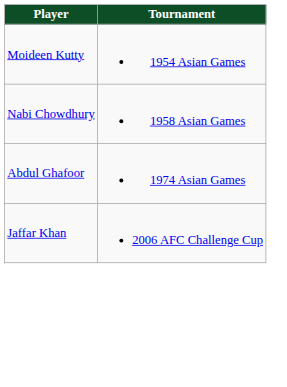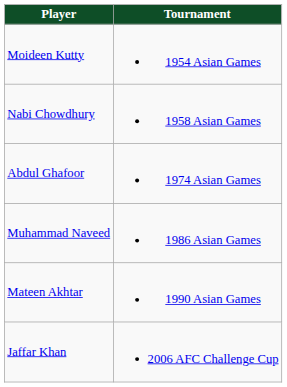 <table class="wikitable" style="text-align: center;">
 <tr>
 <th style="color:#FFFFFF;background:#0E4E27">Player</th>
 <th style="color:#FFFFFF;background:#0E4E27">Tournament</th>
 </tr>
 <tr>
 <td style="text-align:left;"><a href='#'>Moideen Kutty</a></td>
 <td><br><ul><li><a href='#'>1954 Asian Games</a></li></ul></td>
 </tr>
 <tr>
 <td style="text-align:left;"><a href='#'>Nabi Chowdhury</a></td>
 <td><br><ul><li><a href='#'>1958 Asian Games</a></li></ul></td>
 </tr>
 <tr>
 <td style="text-align:left;"><a href='#'>Abdul Ghafoor</a></td>
 <td><br><ul><li><a href='#'>1974 Asian Games</a></li></ul></td>
 </tr>
 <tr>
+<td style="text-align:left;"><a href='#'>Muhammad Naveed</a></td>
+<td><br><ul><li><a href='#'>1986 Asian Games</a></li></ul></td>
+</tr>
+<tr>
+<td style="text-align:left;"><a href='#'>Mateen Akhtar</a></td>
+<td><br><ul><li><a href='#'>1990 Asian Games</a></li></ul></td>
+</tr>
+<tr>
 <td style="text-align:left;"><a href='#'>Jaffar Khan</a></td>
 <td><br><ul><li><a href='#'>2006 AFC Challenge Cup</a></li></ul></td>
 </tr>
 </table>
